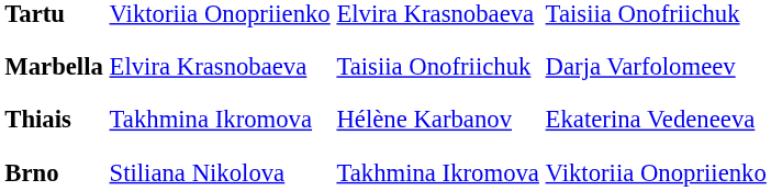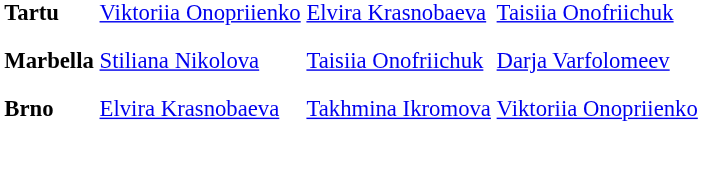 <table>
 <tr>
 <th scope=row style="text-align:left">Tartu</th>
 <td style="height:30px;"> <a href='#'>Viktoriia Onopriienko</a></td>
 <td style="height:30px;"> <a href='#'>Elvira Krasnobaeva</a></td>
 <td style="height:30px;"> <a href='#'>Taisiia Onofriichuk</a></td>
 </tr>
 <tr>
 <th scope=row style="text-align:left">Marbella</th>
-<td style="height:30px;"> <a href='#'>Elvira Krasnobaeva</a></td>
+<td style="height:30px;"> <a href='#'>Stiliana Nikolova</a></td>
 <td style="height:30px;"> <a href='#'>Taisiia Onofriichuk</a></td>
 <td style="height:30px;"> <a href='#'>Darja Varfolomeev</a></td>
 </tr>
 <tr>
-<th scope=row style="text-align:left">Thiais</th>
-<td style="height:30px;"> <a href='#'>Takhmina Ikromova</a></td>
-<td style="height:30px;"> <a href='#'>Hélène Karbanov</a></td>
-<td style="height:30px;"> <a href='#'>Ekaterina Vedeneeva</a></td>
-</tr>
-<tr>
 <th scope=row style="text-align:left">Brno</th>
-<td style="height:30px;"> <a href='#'>Stiliana Nikolova</a></td>
+<td style="height:30px;"> <a href='#'>Elvira Krasnobaeva</a></td>
 <td style="height:30px;"> <a href='#'>Takhmina Ikromova</a></td>
 <td style="height:30px;"> <a href='#'>Viktoriia Onopriienko</a></td>
 </tr>
 <tr>
 </tr>
 </table>
